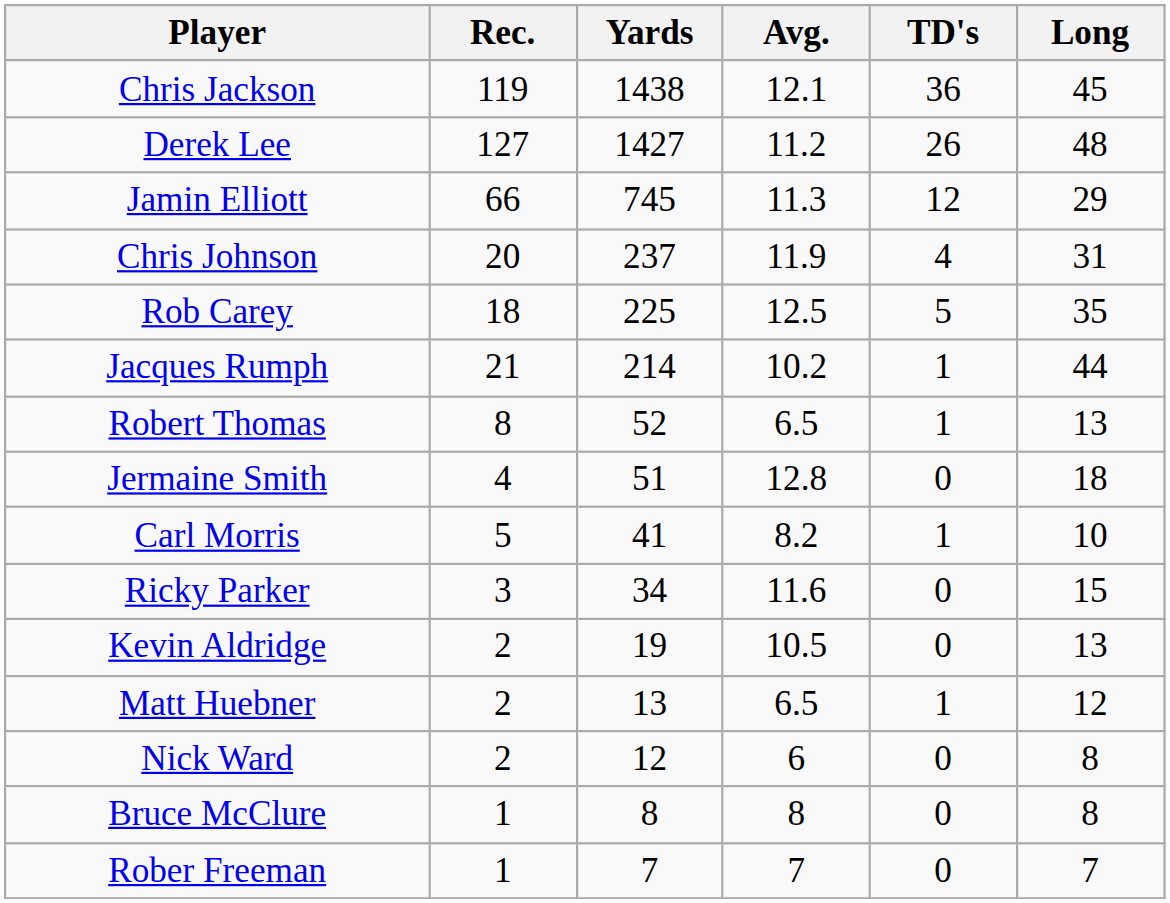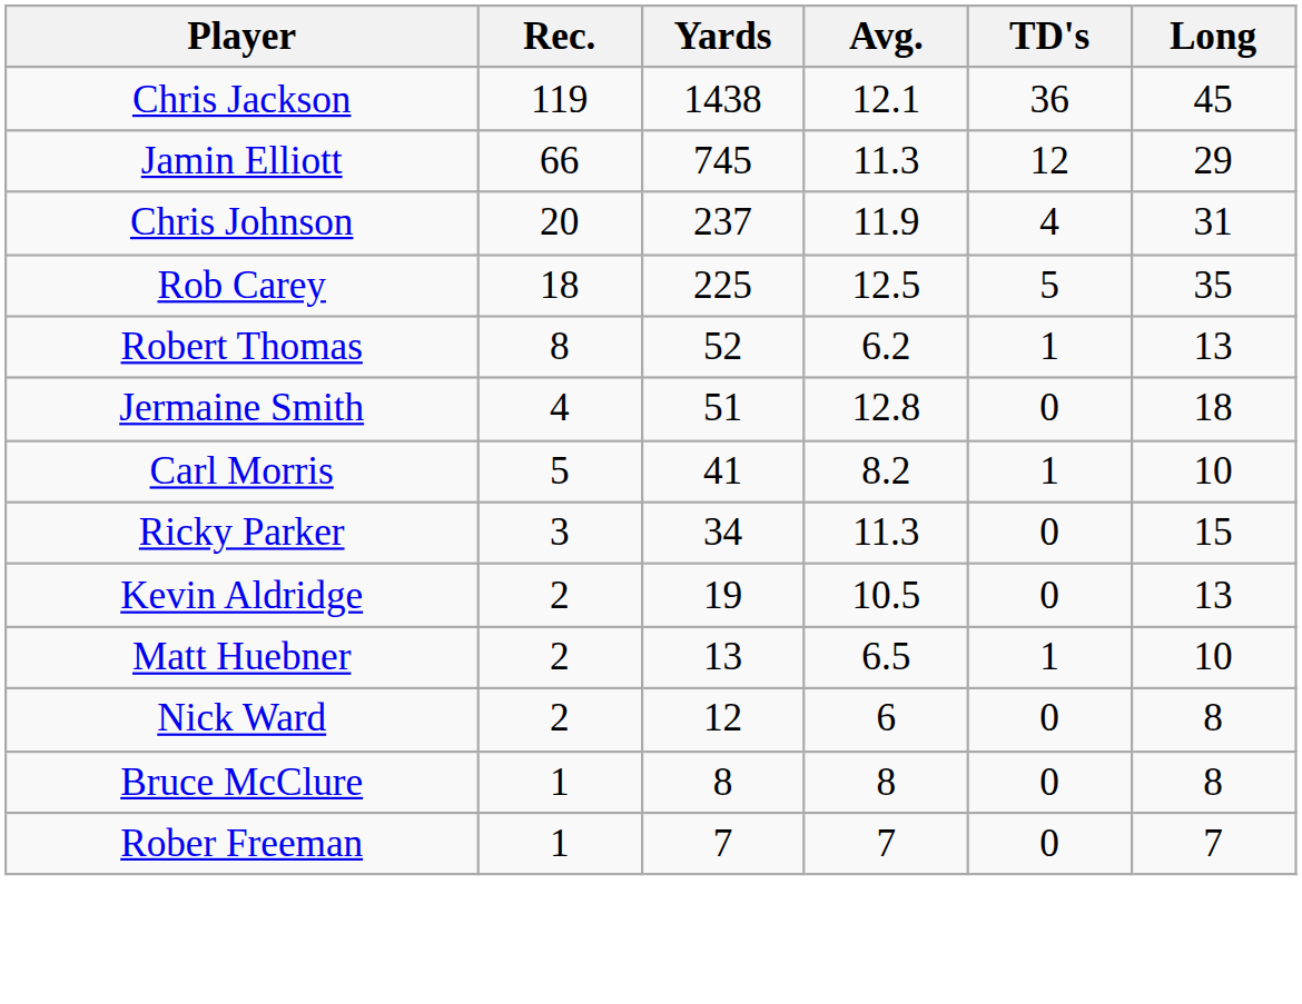 <table class="wikitable sortable">
 <tr>
 <th bgcolor="#DDDDFF" width="26%">Player</th>
 <th bgcolor="#DDDDFF" width="9%">Rec.</th>
 <th bgcolor="#DDDDFF" width="9%">Yards</th>
 <th bgcolor="#DDDDFF" width="9%">Avg.</th>
 <th bgcolor="#DDDDFF" width="9%">TD's</th>
 <th bgcolor="#DDDDFF" width="9%">Long</th>
 </tr>
 <tr align="center">
 <td><a href='#'>Chris Jackson</a></td>
 <td>119</td>
 <td>1438</td>
 <td>12.1</td>
 <td>36</td>
 <td>45</td>
-</tr>
-<tr align="center">
-<td><a href='#'>Derek Lee</a></td>
-<td>127</td>
-<td>1427</td>
-<td>11.2</td>
-<td>26</td>
-<td>48</td>
 </tr>
 <tr align="center">
 <td><a href='#'>Jamin Elliott</a></td>
 <td>66</td>
 <td>745</td>
 <td>11.3</td>
 <td>12</td>
 <td>29</td>
 </tr>
 <tr align="center">
 <td><a href='#'>Chris Johnson</a></td>
 <td>20</td>
 <td>237</td>
 <td>11.9</td>
 <td>4</td>
 <td>31</td>
 </tr>
 <tr align="center">
 <td><a href='#'>Rob Carey</a></td>
 <td>18</td>
 <td>225</td>
 <td>12.5</td>
 <td>5</td>
 <td>35</td>
 </tr>
 <tr align="center">
-<td><a href='#'>Jacques Rumph</a></td>
-<td>21</td>
-<td>214</td>
-<td>10.2</td>
-<td>1</td>
-<td>44</td>
-</tr>
-<tr align="center">
 <td><a href='#'>Robert Thomas</a></td>
 <td>8</td>
 <td>52</td>
-<td>6.5</td>
+<td>6.2</td>
 <td>1</td>
 <td>13</td>
 </tr>
 <tr align="center">
 <td><a href='#'>Jermaine Smith</a></td>
 <td>4</td>
 <td>51</td>
 <td>12.8</td>
 <td>0</td>
 <td>18</td>
 </tr>
 <tr align="center">
 <td><a href='#'>Carl Morris</a></td>
 <td>5</td>
 <td>41</td>
 <td>8.2</td>
 <td>1</td>
 <td>10</td>
 </tr>
 <tr align="center">
 <td><a href='#'>Ricky Parker</a></td>
 <td>3</td>
 <td>34</td>
-<td>11.6</td>
+<td>11.3</td>
 <td>0</td>
 <td>15</td>
 </tr>
 <tr align="center">
 <td><a href='#'>Kevin Aldridge</a></td>
 <td>2</td>
 <td>19</td>
 <td>10.5</td>
 <td>0</td>
 <td>13</td>
 </tr>
 <tr align="center">
 <td><a href='#'>Matt Huebner</a></td>
 <td>2</td>
 <td>13</td>
 <td>6.5</td>
 <td>1</td>
-<td>12</td>
+<td>10</td>
 </tr>
 <tr align="center">
 <td><a href='#'>Nick Ward</a></td>
 <td>2</td>
 <td>12</td>
 <td>6</td>
 <td>0</td>
 <td>8</td>
 </tr>
 <tr align="center">
 <td><a href='#'>Bruce McClure</a></td>
 <td>1</td>
 <td>8</td>
 <td>8</td>
 <td>0</td>
 <td>8</td>
 </tr>
 <tr align="center">
 <td><a href='#'>Rober Freeman</a></td>
 <td>1</td>
 <td>7</td>
 <td>7</td>
 <td>0</td>
 <td>7</td>
 </tr>
 </table>
